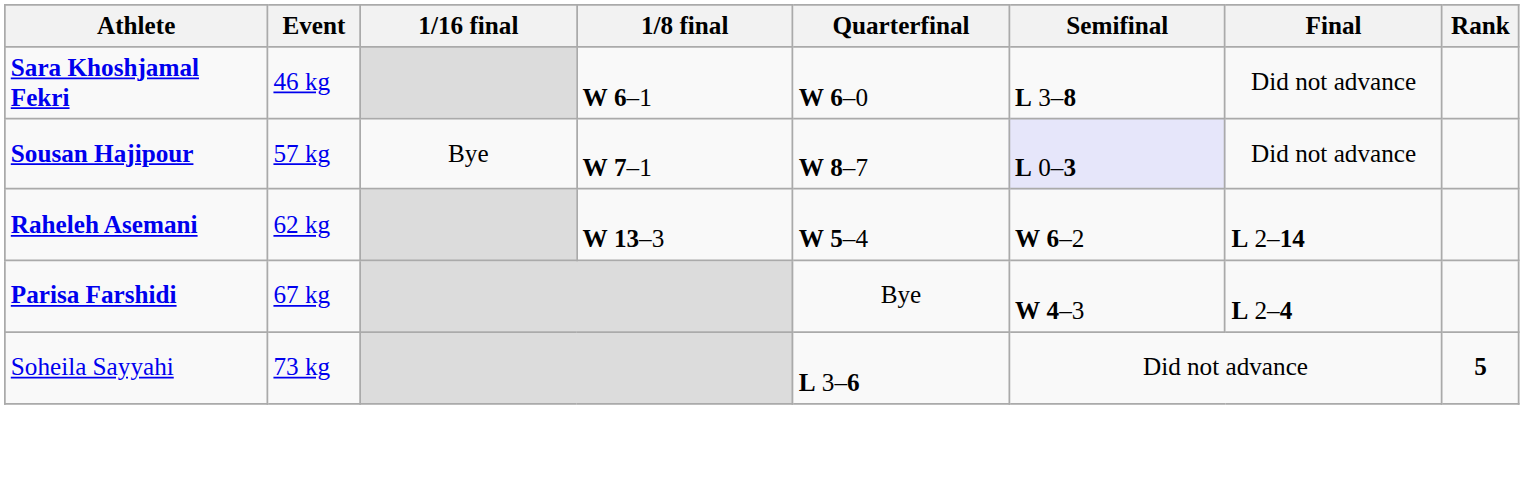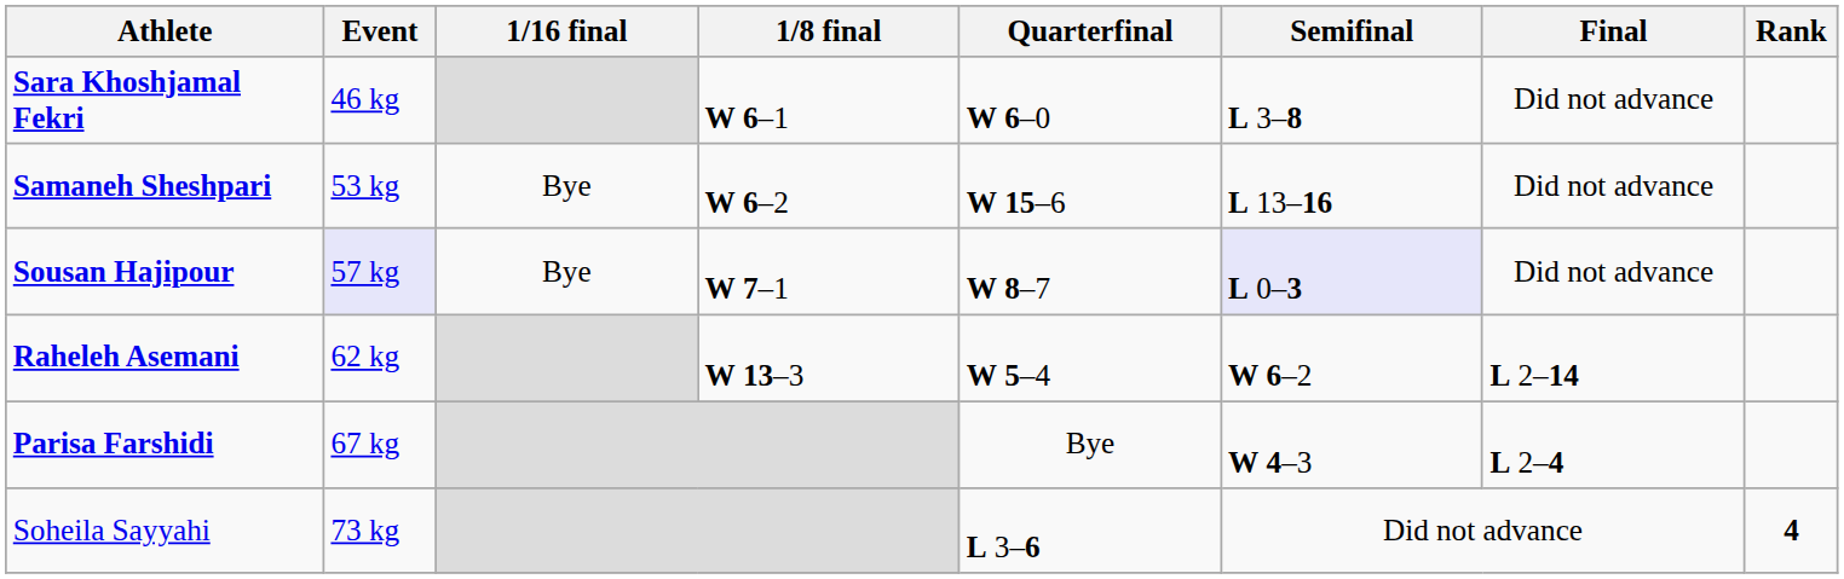 <table class="wikitable" width="98%" style="text-align:left; font-size:90%">
 <tr>
 <th width="17%">Athlete</th>
 <th width="6%">Event</th>
 <th width="14%">1/16 final</th>
 <th width="14%">1/8 final</th>
 <th width="14%">Quarterfinal</th>
 <th width="14%">Semifinal</th>
 <th width="14%">Final</th>
 <th width="5%">Rank</th>
 </tr>
 <tr>
 <td><strong><a href='#'>Sara Khoshjamal Fekri</a></strong></td>
 <td><a href='#'>46 kg</a></td>
 <td bgcolor=#DCDCDC></td>
 <td><br><strong>W</strong> <strong>6</strong>–1</td>
 <td><br><strong>W</strong> <strong>6</strong>–0</td>
 <td><br><strong>L</strong> 3–<strong>8</strong></td>
 <td align=center>Did not advance</td>
 <td align=center></td>
 </tr>
 <tr>
+<td><strong><a href='#'>Samaneh Sheshpari</a></strong></td>
+<td><a href='#'>53 kg</a></td>
+<td align="center">Bye</td>
+<td><br><strong>W</strong> <strong>6</strong>–2</td>
+<td><br><strong>W</strong> <strong>15</strong>–6</td>
+<td><br><strong>L</strong> 13–<strong>16</strong></td>
+<td align=center>Did not advance</td>
+<td align=center></td>
+</tr>
+<tr>
 <td><strong><a href='#'>Sousan Hajipour</a></strong></td>
-<td><a href='#'>57 kg</a></td>
+<td style="background: lavender;"><a href='#'>57 kg</a></td>
 <td align="center">Bye</td>
 <td><br><strong>W</strong> <strong>7</strong>–1</td>
 <td><br><strong>W</strong> <strong>8</strong>–7</td>
 <td style="background: lavender;"><br><strong>L</strong> 0–<strong>3</strong></td>
 <td align=center>Did not advance</td>
 <td align=center></td>
 </tr>
 <tr>
 <td><strong><a href='#'>Raheleh Asemani</a></strong></td>
 <td><a href='#'>62 kg</a></td>
 <td bgcolor=#DCDCDC></td>
 <td><br><strong>W</strong> <strong>13</strong>–3</td>
 <td><br><strong>W</strong> <strong>5</strong>–4</td>
 <td><br><strong>W</strong> <strong>6</strong>–2</td>
 <td><br><strong>L</strong> 2–<strong>14</strong></td>
 <td align=center></td>
 </tr>
 <tr>
 <td><strong><a href='#'>Parisa Farshidi</a></strong></td>
 <td><a href='#'>67 kg</a></td>
 <td colspan=2 bgcolor=#DCDCDC></td>
 <td align="center">Bye</td>
 <td><br><strong>W</strong> <strong>4</strong>–3</td>
 <td><br><strong>L</strong> 2–<strong>4</strong></td>
 <td align=center></td>
 </tr>
 <tr>
 <td><a href='#'>Soheila Sayyahi</a></td>
 <td><a href='#'>73 kg</a></td>
 <td colspan=2 bgcolor=#DCDCDC></td>
 <td><br><strong>L</strong> 3–<strong>6</strong></td>
 <td colspan=2 align=center>Did not advance</td>
-<td align=center><strong>5</strong></td>
+<td align=center><strong>4</strong></td>
 </tr>
 </table>
